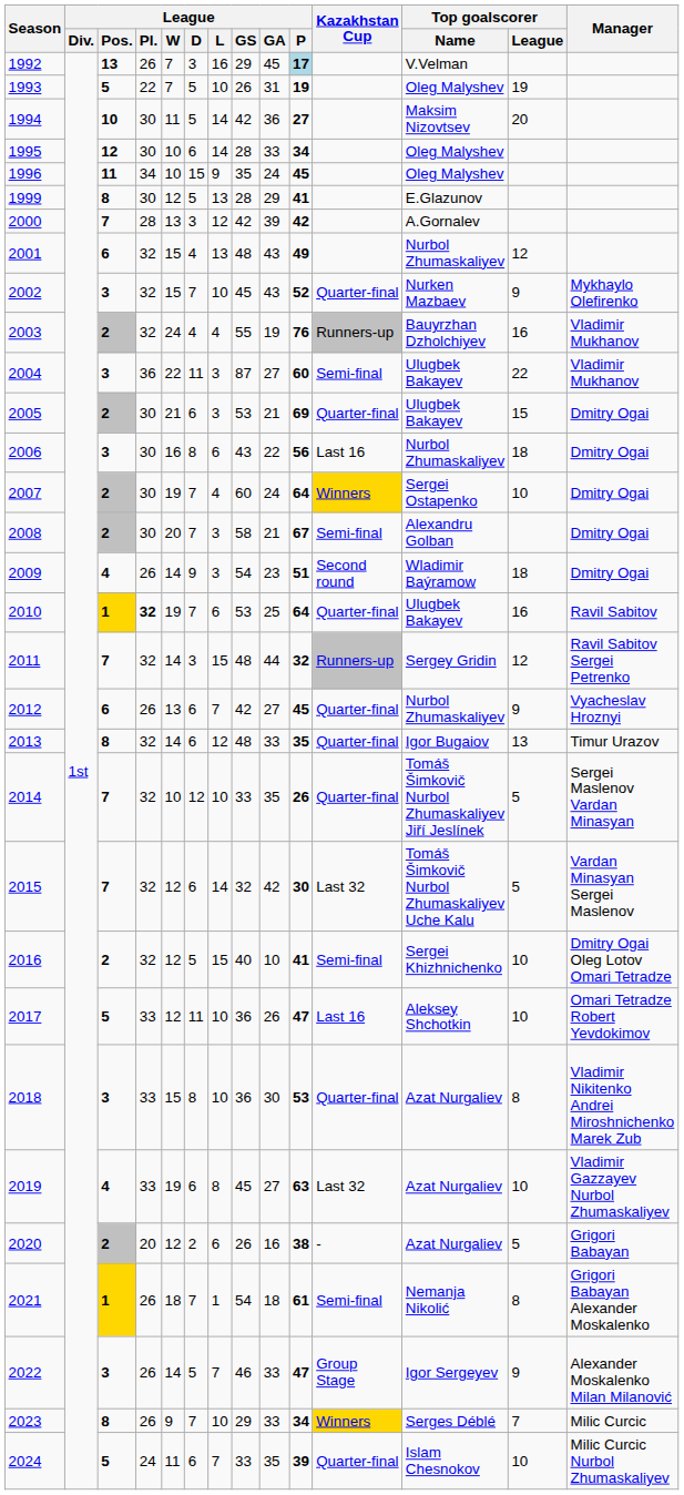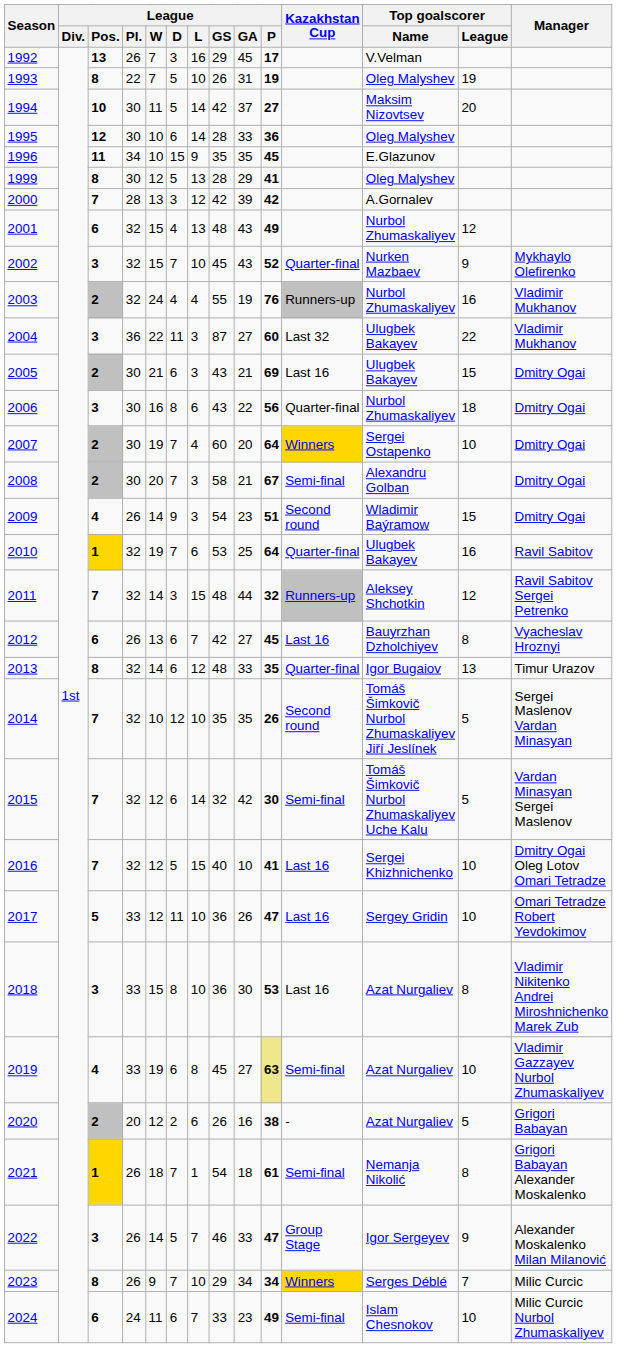 <table class="wikitable mw-collapsible mw-collapsed" align=center cellspacing="0" cellpadding="3" style="border:1px solid #AAAAAA;font-size:90%">
 <tr style="background:#efefef;">
 <th rowspan="2">Season</th>
 <th colspan="9">League</th>
 <th rowspan="2"><a href='#'>Kazakhstan Cup</a></th>
 <th colspan="2">Top goalscorer</th>
 <th rowspan="2">Manager</th>
 </tr>
 <tr>
 <th>Div.</th>
 <th>Pos.</th>
 <th>Pl.</th>
 <th>W</th>
 <th>D</th>
 <th>L</th>
 <th>GS</th>
 <th>GA</th>
 <th>P</th>
 <th>Name</th>
 <th>League</th>
 </tr>
 <tr>
 <td><a href='#'>1992</a></td>
 <td rowspan="31"><a href='#'>1st</a></td>
 <td><strong>13</strong></td>
 <td>26</td>
 <td>7</td>
 <td>3</td>
 <td>16</td>
 <td>29</td>
 <td>45</td>
-<td style="background: lightblue;"><strong>17</strong></td>
+<td><strong>17</strong></td>
 <td></td>
 <td> V.Velman</td>
 <td></td>
 <td></td>
 </tr>
 <tr>
 <td><a href='#'>1993</a></td>
-<td><strong>5</strong></td>
+<td><strong>8</strong></td>
 <td>22</td>
 <td>7</td>
 <td>5</td>
 <td>10</td>
 <td>26</td>
 <td>31</td>
 <td><strong>19</strong></td>
 <td></td>
 <td> <a href='#'>Oleg Malyshev</a></td>
 <td>19</td>
 <td></td>
 </tr>
 <tr>
 <td><a href='#'>1994</a></td>
 <td><strong>10</strong></td>
 <td>30</td>
 <td>11</td>
 <td>5</td>
 <td>14</td>
 <td>42</td>
-<td>36</td>
+<td>37</td>
 <td><strong>27</strong></td>
 <td></td>
 <td> <a href='#'>Maksim Nizovtsev</a></td>
 <td>20</td>
 <td></td>
 </tr>
 <tr>
 <td><a href='#'>1995</a></td>
 <td><strong>12</strong></td>
 <td>30</td>
 <td>10</td>
 <td>6</td>
 <td>14</td>
 <td>28</td>
 <td>33</td>
-<td><strong>34</strong></td>
+<td><strong>36</strong></td>
 <td></td>
 <td> <a href='#'>Oleg Malyshev</a></td>
 <td></td>
 <td></td>
 </tr>
 <tr>
 <td><a href='#'>1996</a></td>
 <td><strong>11</strong></td>
 <td>34</td>
 <td>10</td>
 <td>15</td>
 <td>9</td>
 <td>35</td>
-<td>24</td>
+<td>35</td>
 <td><strong>45</strong></td>
 <td></td>
-<td> <a href='#'>Oleg Malyshev</a></td>
+<td> E.Glazunov</td>
 <td></td>
 <td></td>
 </tr>
 <tr>
 <td><a href='#'>1999</a></td>
 <td><strong>8</strong></td>
 <td>30</td>
 <td>12</td>
 <td>5</td>
 <td>13</td>
 <td>28</td>
 <td>29</td>
 <td><strong>41</strong></td>
 <td></td>
-<td> E.Glazunov</td>
+<td> <a href='#'>Oleg Malyshev</a></td>
 <td></td>
 <td></td>
 </tr>
 <tr>
 <td><a href='#'>2000</a></td>
 <td><strong>7</strong></td>
 <td>28</td>
 <td>13</td>
 <td>3</td>
 <td>12</td>
 <td>42</td>
 <td>39</td>
 <td><strong>42</strong></td>
 <td></td>
 <td> A.Gornalev</td>
 <td></td>
 <td></td>
 </tr>
 <tr>
 <td><a href='#'>2001</a></td>
 <td><strong>6</strong></td>
 <td>32</td>
 <td>15</td>
 <td>4</td>
 <td>13</td>
 <td>48</td>
 <td>43</td>
 <td><strong>49</strong></td>
 <td></td>
 <td> <a href='#'>Nurbol Zhumaskaliyev</a></td>
 <td>12</td>
 <td></td>
 </tr>
 <tr>
 <td><a href='#'>2002</a></td>
 <td><strong>3</strong></td>
 <td>32</td>
 <td>15</td>
 <td>7</td>
 <td>10</td>
 <td>45</td>
 <td>43</td>
 <td><strong>52</strong></td>
 <td><a href='#'>Quarter-final</a></td>
 <td> <a href='#'>Nurken Mazbaev</a></td>
 <td>9</td>
 <td> <a href='#'>Mykhaylo Olefirenko</a></td>
 </tr>
 <tr>
 <td><a href='#'>2003</a></td>
 <td style="background:silver"><strong>2</strong></td>
 <td>32</td>
 <td>24</td>
 <td>4</td>
 <td>4</td>
 <td>55</td>
 <td>19</td>
 <td><strong>76</strong></td>
 <td style="background:silver">Runners-up</td>
-<td> <a href='#'>Bauyrzhan Dzholchiyev</a></td>
+<td> <a href='#'>Nurbol Zhumaskaliyev</a></td>
 <td>16</td>
 <td> <a href='#'>Vladimir Mukhanov</a></td>
 </tr>
 <tr>
 <td><a href='#'>2004</a></td>
 <td><strong>3</strong></td>
 <td>36</td>
 <td>22</td>
 <td>11</td>
 <td>3</td>
 <td>87</td>
 <td>27</td>
 <td><strong>60</strong></td>
-<td><a href='#'>Semi-final</a></td>
+<td>Last 32</td>
 <td> <a href='#'>Ulugbek Bakayev</a></td>
 <td>22</td>
 <td> <a href='#'>Vladimir Mukhanov</a></td>
 </tr>
 <tr>
 <td><a href='#'>2005</a></td>
 <td style="background:silver"><strong>2</strong></td>
 <td>30</td>
 <td>21</td>
 <td>6</td>
 <td>3</td>
-<td>53</td>
+<td>43</td>
 <td>21</td>
 <td><strong>69</strong></td>
-<td><a href='#'>Quarter-final</a></td>
+<td>Last 16</td>
 <td> <a href='#'>Ulugbek Bakayev</a></td>
 <td>15</td>
 <td> <a href='#'>Dmitry Ogai</a></td>
 </tr>
 <tr>
 <td><a href='#'>2006</a></td>
 <td><strong>3</strong></td>
 <td>30</td>
 <td>16</td>
 <td>8</td>
 <td>6</td>
 <td>43</td>
 <td>22</td>
 <td><strong>56</strong></td>
-<td>Last 16</td>
+<td>Quarter-final</td>
 <td> <a href='#'>Nurbol Zhumaskaliyev</a></td>
 <td>18</td>
 <td> <a href='#'>Dmitry Ogai</a></td>
 </tr>
 <tr>
 <td><a href='#'>2007</a></td>
 <td style="background:silver"><strong>2</strong></td>
 <td>30</td>
 <td>19</td>
 <td>7</td>
 <td>4</td>
 <td>60</td>
-<td>24</td>
+<td>20</td>
 <td><strong>64</strong></td>
 <td style="background:gold"><a href='#'>Winners</a></td>
 <td> <a href='#'>Sergei Ostapenko</a></td>
 <td>10</td>
 <td> <a href='#'>Dmitry Ogai</a></td>
 </tr>
 <tr>
 <td><a href='#'>2008</a></td>
 <td style="background:silver"><strong>2</strong></td>
 <td>30</td>
 <td>20</td>
 <td>7</td>
 <td>3</td>
 <td>58</td>
 <td>21</td>
 <td><strong>67</strong></td>
 <td><a href='#'>Semi-final</a></td>
 <td> <a href='#'>Alexandru Golban</a></td>
 <td></td>
 <td> <a href='#'>Dmitry Ogai</a></td>
 </tr>
 <tr>
 <td><a href='#'>2009</a></td>
 <td><strong>4</strong></td>
 <td>26</td>
 <td>14</td>
 <td>9</td>
 <td>3</td>
 <td>54</td>
 <td>23</td>
 <td><strong>51</strong></td>
 <td><a href='#'>Second round</a></td>
 <td> <a href='#'>Wladimir Baýramow</a></td>
-<td>18</td>
+<td>15</td>
 <td> <a href='#'>Dmitry Ogai</a></td>
 </tr>
 <tr>
 <td><a href='#'>2010</a></td>
 <td style="background:gold"><strong>1</strong></td>
-<td><strong>32</strong></td>
+<td>32</td>
 <td>19</td>
 <td>7</td>
 <td>6</td>
 <td>53</td>
 <td>25</td>
 <td><strong>64</strong></td>
 <td><a href='#'>Quarter-final</a></td>
 <td> <a href='#'>Ulugbek Bakayev</a></td>
 <td>16</td>
 <td> <a href='#'>Ravil Sabitov</a></td>
 </tr>
 <tr>
 <td><a href='#'>2011</a></td>
 <td><strong>7</strong></td>
 <td>32</td>
 <td>14</td>
 <td>3</td>
 <td>15</td>
 <td>48</td>
 <td>44</td>
 <td><strong>32</strong></td>
 <td style="background:silver"><a href='#'>Runners-up</a></td>
-<td> <a href='#'>Sergey Gridin</a></td>
+<td> <a href='#'>Aleksey Shchotkin</a></td>
 <td>12</td>
 <td> <a href='#'>Ravil Sabitov</a> <br>  <a href='#'>Sergei Petrenko</a></td>
 </tr>
 <tr>
 <td><a href='#'>2012</a></td>
 <td><strong>6</strong></td>
 <td>26</td>
 <td>13</td>
 <td>6</td>
 <td>7</td>
 <td>42</td>
 <td>27</td>
 <td><strong>45</strong></td>
-<td><a href='#'>Quarter-final</a></td>
-<td> <a href='#'>Nurbol Zhumaskaliyev</a></td>
-<td>9</td>
+<td><a href='#'>Last 16</a></td>
+<td> <a href='#'>Bauyrzhan Dzholchiyev</a></td>
+<td>8</td>
 <td> <a href='#'>Vyacheslav Hroznyi</a></td>
 </tr>
 <tr>
 <td><a href='#'>2013</a></td>
 <td><strong>8</strong></td>
 <td>32</td>
 <td>14</td>
 <td>6</td>
 <td>12</td>
 <td>48</td>
 <td>33</td>
 <td><strong>35</strong></td>
 <td><a href='#'>Quarter-final</a></td>
 <td> <a href='#'>Igor Bugaiov</a></td>
 <td>13</td>
 <td> Timur Urazov</td>
 </tr>
 <tr>
 <td><a href='#'>2014</a></td>
 <td><strong>7</strong></td>
 <td>32</td>
 <td>10</td>
 <td>12</td>
 <td>10</td>
-<td>33</td>
+<td>35</td>
 <td>35</td>
 <td><strong>26</strong></td>
-<td><a href='#'>Quarter-final</a></td>
+<td><a href='#'>Second round</a></td>
 <td> <a href='#'>Tomáš Šimkovič</a> <br>  <a href='#'>Nurbol Zhumaskaliyev</a> <br>  <a href='#'>Jiří Jeslínek</a></td>
 <td>5</td>
 <td> Sergei Maslenov <br>  <a href='#'>Vardan Minasyan</a></td>
 </tr>
 <tr>
 <td><a href='#'>2015</a></td>
 <td><strong>7</strong></td>
 <td>32</td>
 <td>12</td>
 <td>6</td>
 <td>14</td>
 <td>32</td>
 <td>42</td>
 <td><strong>30</strong></td>
-<td>Last 32</td>
+<td><a href='#'>Semi-final</a></td>
 <td> <a href='#'>Tomáš Šimkovič</a> <br>  <a href='#'>Nurbol Zhumaskaliyev</a> <br>  <a href='#'>Uche Kalu</a></td>
 <td>5</td>
 <td> <a href='#'>Vardan Minasyan</a> <br>  Sergei Maslenov</td>
 </tr>
 <tr>
 <td><a href='#'>2016</a></td>
-<td><strong>2</strong></td>
+<td><strong>7</strong></td>
 <td>32</td>
 <td>12</td>
 <td>5</td>
 <td>15</td>
 <td>40</td>
 <td>10</td>
 <td><strong>41</strong></td>
-<td><a href='#'>Semi-final</a></td>
+<td><a href='#'>Last 16</a></td>
 <td> <a href='#'>Sergei Khizhnichenko</a></td>
 <td>10</td>
 <td> <a href='#'>Dmitry Ogai</a> <br>  Oleg Lotov  <br>  <a href='#'>Omari Tetradze</a></td>
 </tr>
 <tr>
 <td><a href='#'>2017</a></td>
 <td><strong>5</strong></td>
 <td>33</td>
 <td>12</td>
 <td>11</td>
 <td>10</td>
 <td>36</td>
 <td>26</td>
 <td><strong>47</strong></td>
 <td><a href='#'>Last 16</a></td>
-<td> <a href='#'>Aleksey Shchotkin</a></td>
+<td> <a href='#'>Sergey Gridin</a></td>
 <td>10</td>
 <td> <a href='#'>Omari Tetradze</a> <br>  <a href='#'>Robert Yevdokimov</a></td>
 </tr>
 <tr>
 <td><a href='#'>2018</a></td>
 <td><strong>3</strong></td>
 <td>33</td>
 <td>15</td>
 <td>8</td>
 <td>10</td>
 <td>36</td>
 <td>30</td>
 <td><strong>53</strong></td>
-<td><a href='#'>Quarter-final</a></td>
+<td>Last 16</td>
 <td> <a href='#'>Azat Nurgaliev</a></td>
 <td>8</td>
 <td><br> <a href='#'>Vladimir Nikitenko</a> <br>  <a href='#'>Andrei Miroshnichenko</a>  <br>  <a href='#'>Marek Zub</a></td>
 </tr>
 <tr>
 <td><a href='#'>2019</a></td>
 <td><strong>4</strong></td>
 <td>33</td>
 <td>19</td>
 <td>6</td>
 <td>8</td>
 <td>45</td>
 <td>27</td>
-<td><strong>63</strong></td>
-<td>Last 32</td>
+<td style="background: khaki;"><strong>63</strong></td>
+<td><a href='#'>Semi-final</a></td>
 <td> <a href='#'>Azat Nurgaliev</a></td>
 <td>10</td>
 <td> <a href='#'>Vladimir Gazzayev</a> <br>  <a href='#'>Nurbol Zhumaskaliyev</a> </td>
 </tr>
 <tr>
 <td><a href='#'>2020</a></td>
 <td style="background:silver"><strong>2</strong></td>
 <td>20</td>
 <td>12</td>
 <td>2</td>
 <td>6</td>
 <td>26</td>
 <td>16</td>
 <td><strong>38</strong></td>
 <td>-</td>
 <td> <a href='#'>Azat Nurgaliev</a></td>
 <td>5</td>
 <td> <a href='#'>Grigori Babayan</a></td>
 </tr>
 <tr>
 <td><a href='#'>2021</a></td>
 <td style="background:gold"><strong>1</strong></td>
 <td>26</td>
 <td>18</td>
 <td>7</td>
 <td>1</td>
 <td>54</td>
 <td>18</td>
 <td><strong>61</strong></td>
 <td><a href='#'>Semi-final</a></td>
 <td> <a href='#'>Nemanja Nikolić</a></td>
 <td>8</td>
 <td> <a href='#'>Grigori Babayan</a> <br>  Alexander Moskalenko </td>
 </tr>
 <tr>
 <td><a href='#'>2022</a></td>
 <td><strong>3</strong></td>
 <td>26</td>
 <td>14</td>
 <td>5</td>
 <td>7</td>
 <td>46</td>
 <td>33</td>
 <td><strong>47</strong></td>
 <td><a href='#'>Group Stage</a></td>
 <td> <a href='#'>Igor Sergeyev</a></td>
 <td>9</td>
 <td><br> Alexander Moskalenko  <br>  <a href='#'>Milan Milanović</a></td>
 </tr>
 <tr>
 <td><a href='#'>2023</a></td>
 <td><strong>8</strong></td>
 <td>26</td>
 <td>9</td>
 <td>7</td>
 <td>10</td>
 <td>29</td>
-<td>33</td>
+<td>34</td>
 <td><strong>34</strong></td>
 <td style="background:gold"><a href='#'>Winners</a></td>
 <td> <a href='#'>Serges Déblé</a></td>
 <td>7</td>
 <td> Milic Curcic</td>
 </tr>
 <tr>
 <td><a href='#'>2024</a></td>
-<td><strong>5</strong></td>
+<td><strong>6</strong></td>
 <td>24</td>
 <td>11</td>
 <td>6</td>
 <td>7</td>
 <td>33</td>
-<td>35</td>
-<td><strong>39</strong></td>
-<td><a href='#'>Quarter-final</a></td>
+<td>23</td>
+<td><strong>49</strong></td>
+<td><a href='#'>Semi-final</a></td>
 <td> <a href='#'>Islam Chesnokov</a></td>
 <td>10</td>
 <td> Milic Curcic <br>  <a href='#'>Nurbol Zhumaskaliyev</a></td>
 </tr>
 </table>
